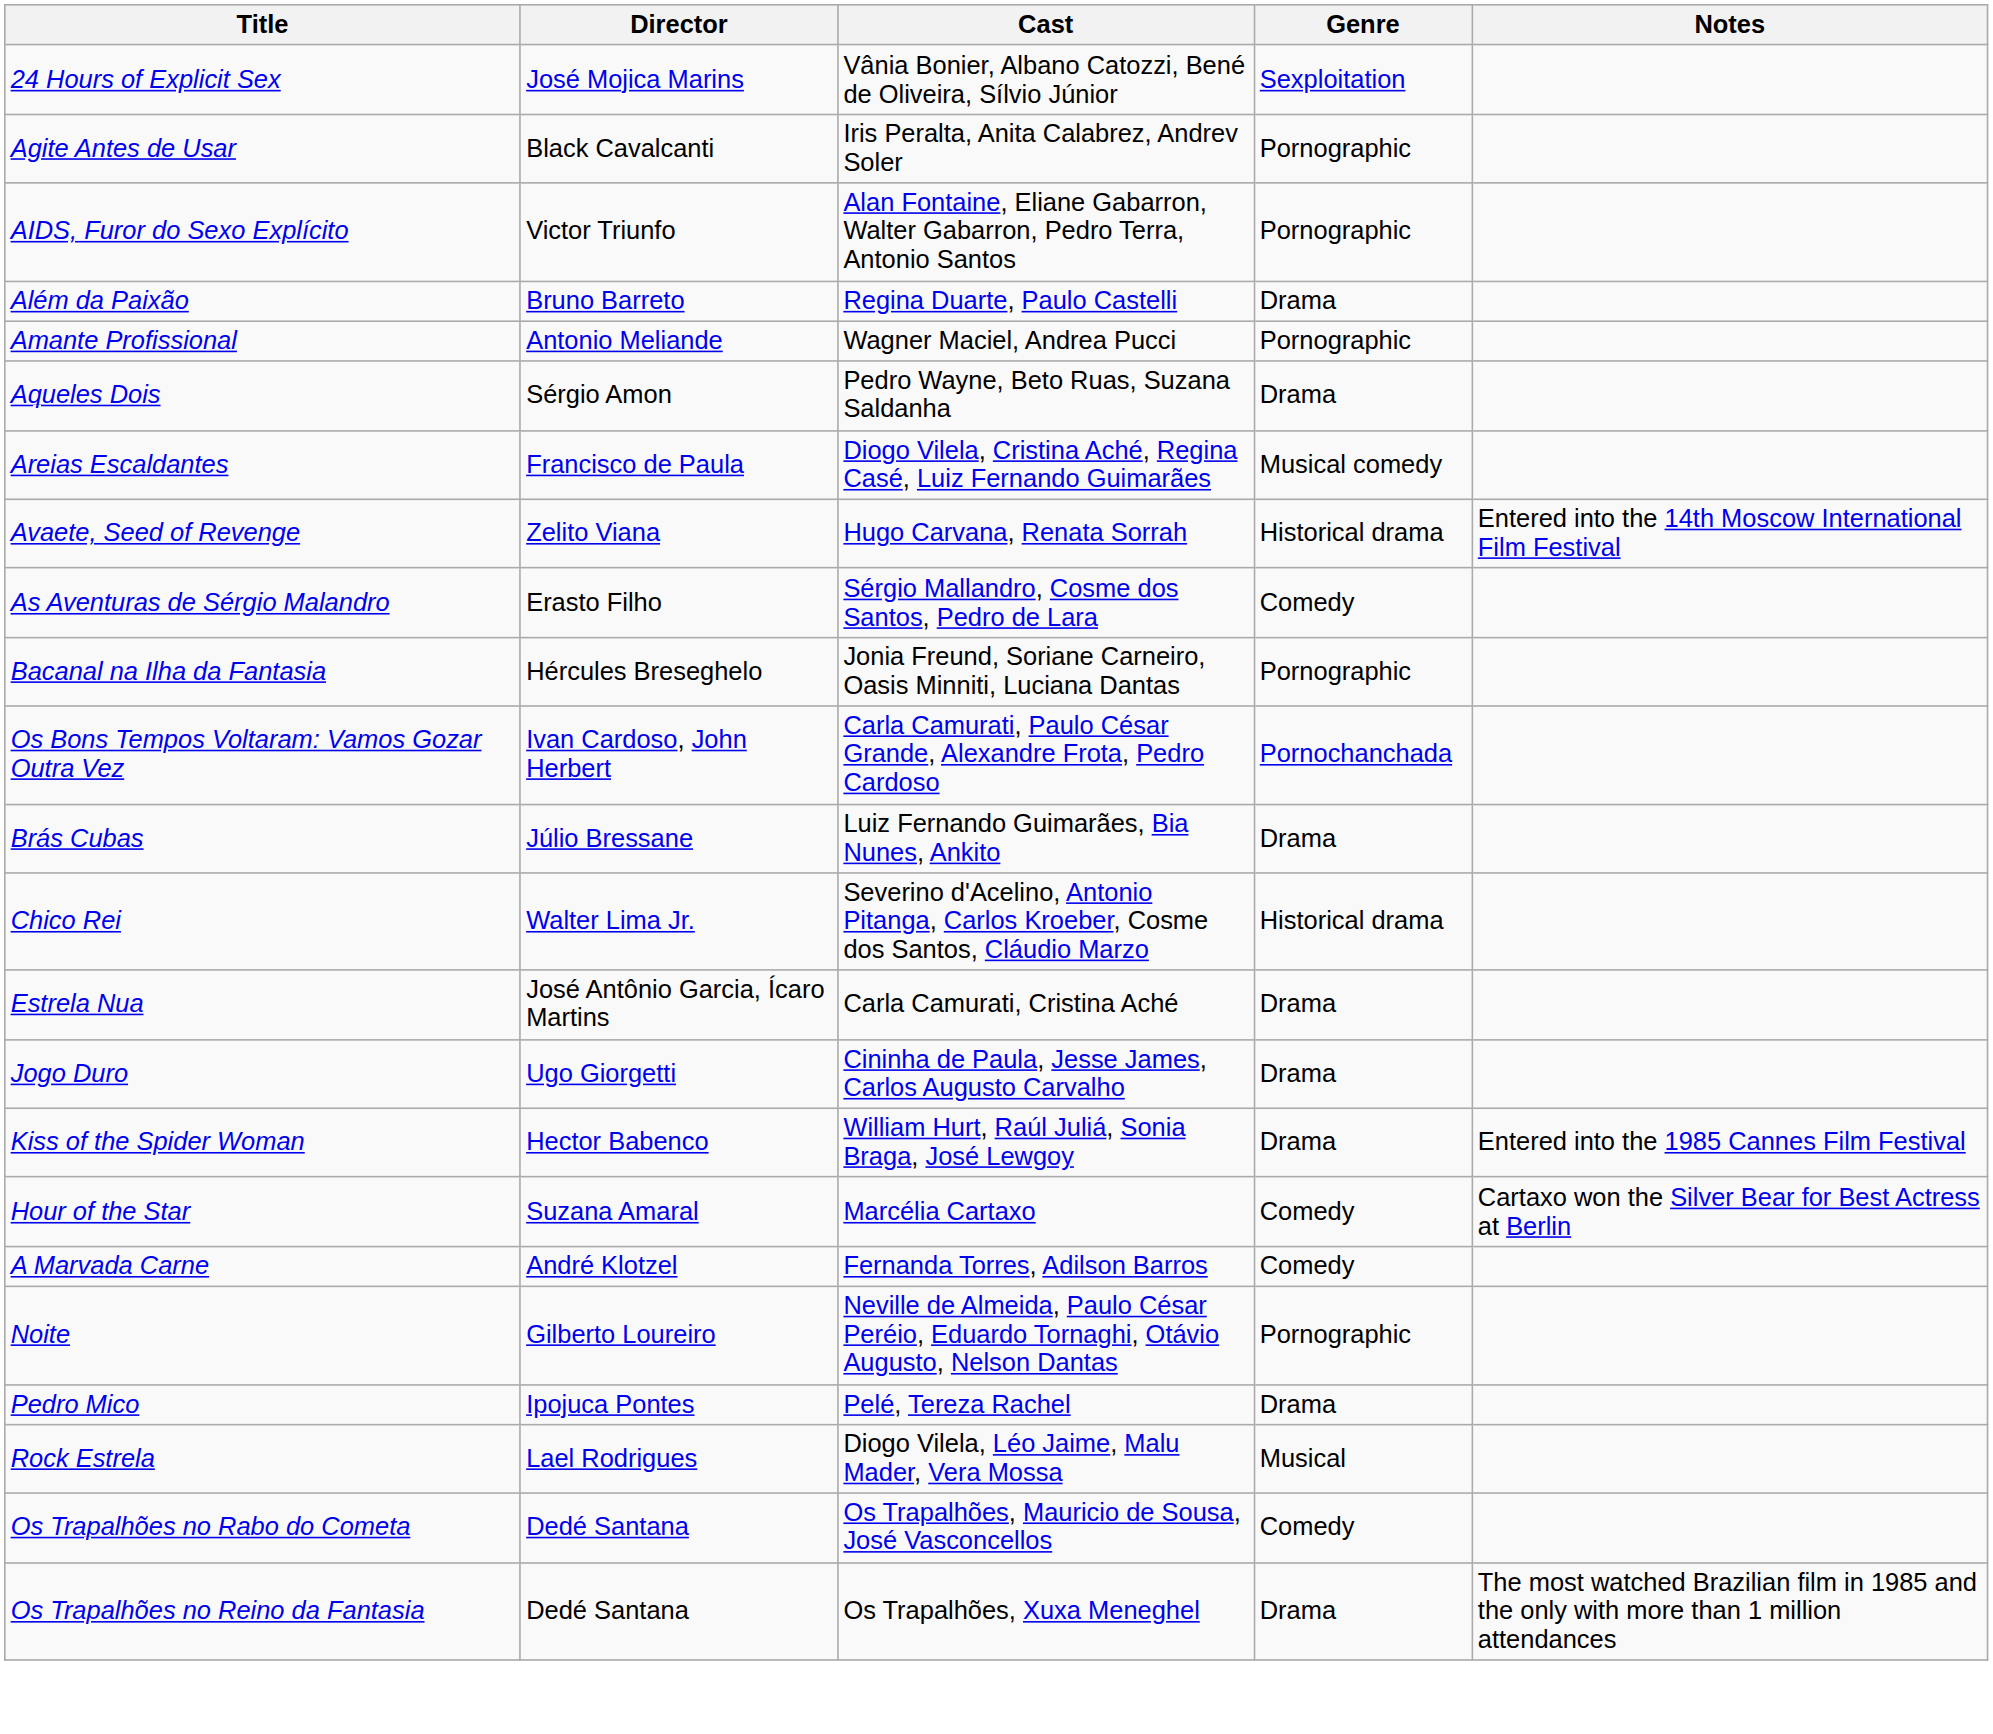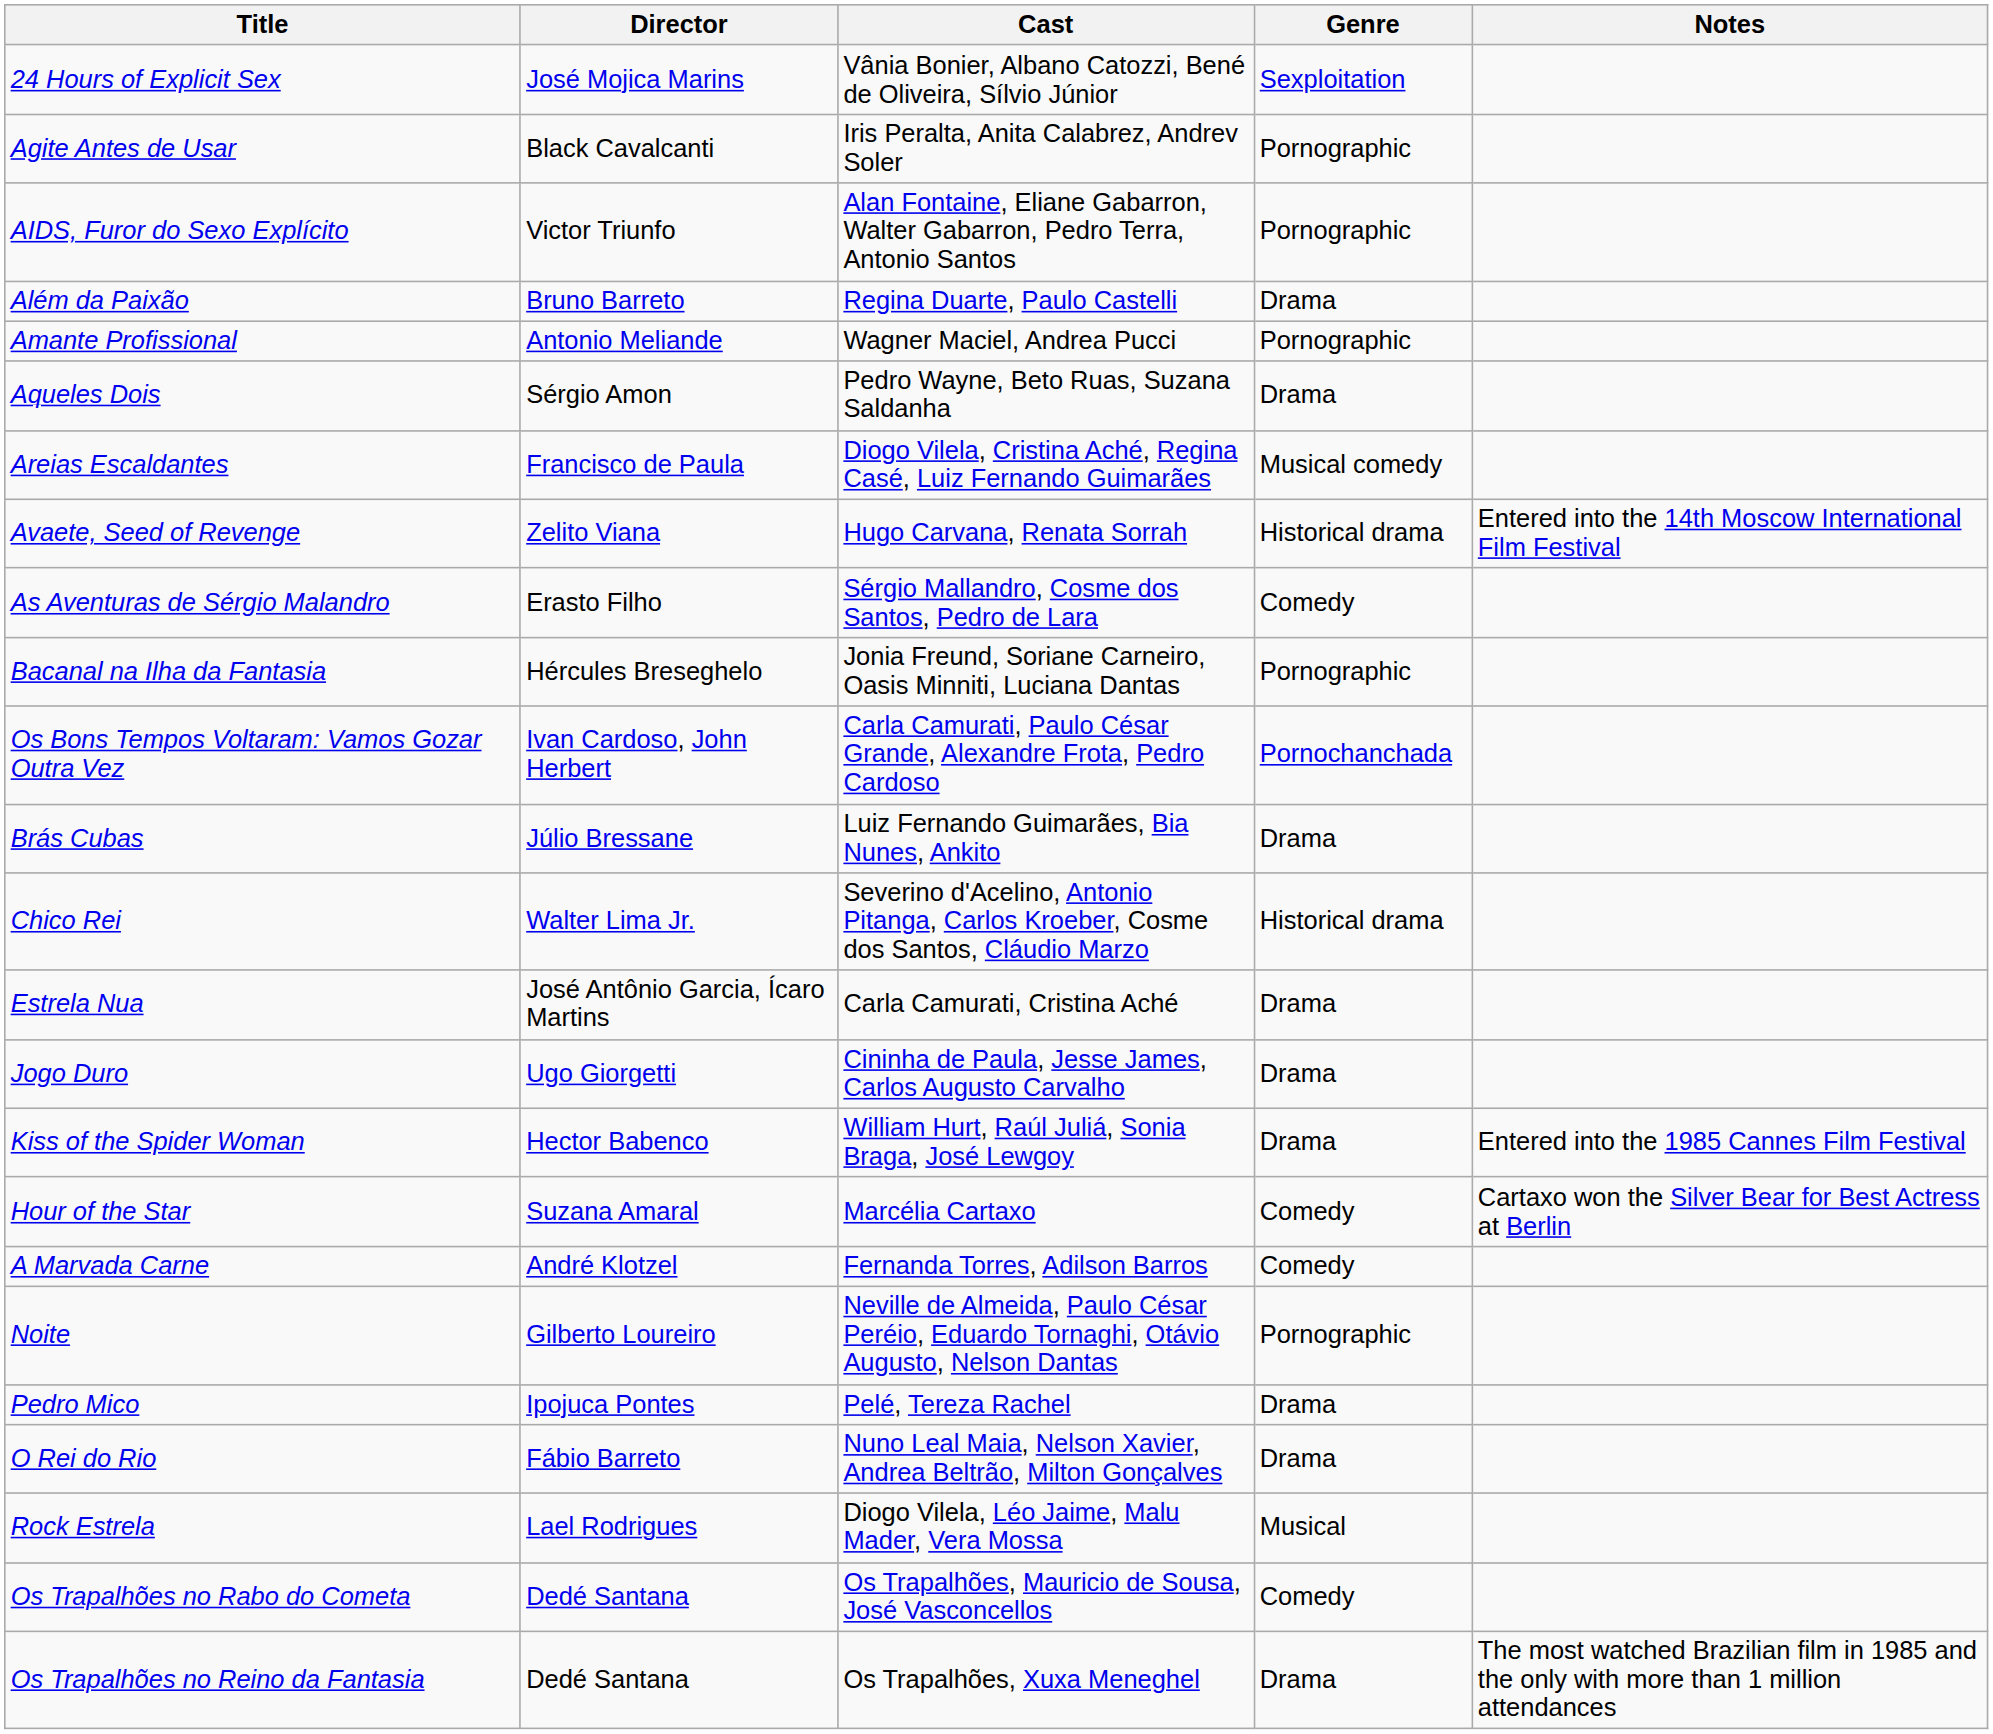 <table class="wikitable">
 <tr>
 <th width=26%>Title</th>
 <th width=16%>Director</th>
 <th width=21%>Cast</th>
 <th width=11%>Genre</th>
 <th width=26%>Notes</th>
 </tr>
 <tr>
 <td><em><a href='#'>24 Hours of Explicit Sex</a></em></td>
 <td><a href='#'>José Mojica Marins</a></td>
 <td>Vânia Bonier, Albano Catozzi, Bené de Oliveira, Sílvio Júnior</td>
 <td><a href='#'>Sexploitation</a></td>
 <td></td>
 </tr>
 <tr>
 <td><em><a href='#'>Agite Antes de Usar</a></em></td>
 <td>Black Cavalcanti</td>
 <td>Iris Peralta, Anita Calabrez, Andrev Soler</td>
 <td>Pornographic</td>
 <td></td>
 </tr>
 <tr>
 <td><em><a href='#'>AIDS, Furor do Sexo Explícito</a></em></td>
 <td>Victor Triunfo</td>
 <td><a href='#'>Alan Fontaine</a>, Eliane Gabarron, Walter Gabarron, Pedro Terra, Antonio Santos</td>
 <td>Pornographic</td>
 <td></td>
 </tr>
 <tr>
 <td><em><a href='#'>Além da Paixão</a></em></td>
 <td><a href='#'>Bruno Barreto</a></td>
 <td><a href='#'>Regina Duarte</a>, <a href='#'>Paulo Castelli</a></td>
 <td>Drama</td>
 <td></td>
 </tr>
 <tr>
 <td><em><a href='#'>Amante Profissional</a></em></td>
 <td><a href='#'>Antonio Meliande</a></td>
 <td>Wagner Maciel, Andrea Pucci</td>
 <td>Pornographic</td>
 <td></td>
 </tr>
 <tr>
 <td><em><a href='#'>Aqueles Dois</a></em></td>
 <td>Sérgio Amon</td>
 <td>Pedro Wayne, Beto Ruas, Suzana Saldanha</td>
 <td>Drama</td>
 <td></td>
 </tr>
 <tr>
 <td><em><a href='#'>Areias Escaldantes</a></em></td>
 <td><a href='#'>Francisco de Paula</a></td>
 <td><a href='#'>Diogo Vilela</a>, <a href='#'>Cristina Aché</a>, <a href='#'>Regina Casé</a>, <a href='#'>Luiz Fernando Guimarães</a></td>
 <td>Musical comedy</td>
 <td></td>
 </tr>
 <tr>
 <td><em><a href='#'>Avaete, Seed of Revenge</a></em></td>
 <td><a href='#'>Zelito Viana</a></td>
 <td><a href='#'>Hugo Carvana</a>, <a href='#'>Renata Sorrah</a></td>
 <td>Historical drama</td>
 <td>Entered into the <a href='#'>14th Moscow International Film Festival</a></td>
 </tr>
 <tr>
 <td><em><a href='#'>As Aventuras de Sérgio Malandro</a></em></td>
 <td>Erasto Filho</td>
 <td><a href='#'>Sérgio Mallandro</a>, <a href='#'>Cosme dos Santos</a>, <a href='#'>Pedro de Lara</a></td>
 <td>Comedy</td>
 <td></td>
 </tr>
 <tr>
 <td><em><a href='#'>Bacanal na Ilha da Fantasia</a></em></td>
 <td>Hércules Breseghelo</td>
 <td>Jonia Freund, Soriane Carneiro, Oasis Minniti, Luciana Dantas</td>
 <td>Pornographic</td>
 <td></td>
 </tr>
 <tr>
 <td><em><a href='#'>Os Bons Tempos Voltaram: Vamos Gozar Outra Vez</a></em></td>
 <td><a href='#'>Ivan Cardoso</a>, <a href='#'>John Herbert</a></td>
 <td><a href='#'>Carla Camurati</a>, <a href='#'>Paulo César Grande</a>, <a href='#'>Alexandre Frota</a>, <a href='#'>Pedro Cardoso</a></td>
 <td><a href='#'>Pornochanchada</a></td>
 <td></td>
 </tr>
 <tr>
 <td><em><a href='#'>Brás Cubas</a></em></td>
 <td><a href='#'>Júlio Bressane</a></td>
 <td>Luiz Fernando Guimarães, <a href='#'>Bia Nunes</a>, <a href='#'>Ankito</a></td>
 <td>Drama</td>
 <td></td>
 </tr>
 <tr>
 <td><em><a href='#'>Chico Rei</a></em></td>
 <td><a href='#'>Walter Lima Jr.</a></td>
 <td>Severino d'Acelino, <a href='#'>Antonio Pitanga</a>, <a href='#'>Carlos Kroeber</a>, Cosme dos Santos, <a href='#'>Cláudio Marzo</a></td>
 <td>Historical drama</td>
 <td></td>
 </tr>
 <tr>
 <td><em><a href='#'>Estrela Nua</a></em></td>
 <td>José Antônio Garcia, Ícaro Martins</td>
 <td>Carla Camurati, Cristina Aché</td>
 <td>Drama</td>
 <td></td>
 </tr>
 <tr>
 <td><em><a href='#'>Jogo Duro</a></em></td>
 <td><a href='#'>Ugo Giorgetti</a></td>
 <td><a href='#'>Cininha de Paula</a>, <a href='#'>Jesse James</a>, <a href='#'>Carlos Augusto Carvalho</a></td>
 <td>Drama</td>
 <td></td>
 </tr>
 <tr>
 <td><em><a href='#'>Kiss of the Spider Woman</a></em></td>
 <td><a href='#'>Hector Babenco</a></td>
 <td><a href='#'>William Hurt</a>, <a href='#'>Raúl Juliá</a>, <a href='#'>Sonia Braga</a>, <a href='#'>José Lewgoy</a></td>
 <td>Drama</td>
 <td>Entered into the <a href='#'>1985 Cannes Film Festival</a></td>
 </tr>
 <tr>
 <td><em><a href='#'>Hour of the Star</a></em></td>
 <td><a href='#'>Suzana Amaral</a></td>
 <td><a href='#'>Marcélia Cartaxo</a></td>
 <td>Comedy</td>
 <td>Cartaxo won the <a href='#'>Silver Bear for Best Actress</a> at <a href='#'>Berlin</a></td>
 </tr>
 <tr>
 <td><em><a href='#'>A Marvada Carne</a></em></td>
 <td><a href='#'>André Klotzel</a></td>
 <td><a href='#'>Fernanda Torres</a>, <a href='#'>Adilson Barros</a></td>
 <td>Comedy</td>
 <td></td>
 </tr>
 <tr>
 <td><em><a href='#'>Noite</a></em></td>
 <td><a href='#'>Gilberto Loureiro</a></td>
 <td><a href='#'>Neville de Almeida</a>, <a href='#'>Paulo César Peréio</a>, <a href='#'>Eduardo Tornaghi</a>, <a href='#'>Otávio Augusto</a>, <a href='#'>Nelson Dantas</a></td>
 <td>Pornographic</td>
 <td></td>
 </tr>
 <tr>
 <td><em><a href='#'>Pedro Mico</a></em></td>
 <td><a href='#'>Ipojuca Pontes</a></td>
 <td><a href='#'>Pelé</a>, <a href='#'>Tereza Rachel</a></td>
 <td>Drama</td>
 <td></td>
 </tr>
 <tr>
+<td><em><a href='#'>O Rei do Rio</a></em></td>
+<td><a href='#'>Fábio Barreto</a></td>
+<td><a href='#'>Nuno Leal Maia</a>, <a href='#'>Nelson Xavier</a>, <a href='#'>Andrea Beltrão</a>, <a href='#'>Milton Gonçalves</a></td>
+<td>Drama</td>
+<td></td>
+</tr>
+<tr>
 <td><em><a href='#'>Rock Estrela</a></em></td>
 <td><a href='#'>Lael Rodrigues</a></td>
 <td>Diogo Vilela, <a href='#'>Léo Jaime</a>, <a href='#'>Malu Mader</a>, <a href='#'>Vera Mossa</a></td>
 <td>Musical</td>
 <td></td>
 </tr>
 <tr>
 <td><em><a href='#'>Os Trapalhões no Rabo do Cometa</a></em></td>
 <td><a href='#'>Dedé Santana</a></td>
 <td><a href='#'>Os Trapalhões</a>, <a href='#'>Mauricio de Sousa</a>, <a href='#'>José Vasconcellos</a></td>
 <td>Comedy</td>
 <td></td>
 </tr>
 <tr>
 <td><em><a href='#'>Os Trapalhões no Reino da Fantasia</a></em></td>
 <td>Dedé Santana</td>
 <td>Os Trapalhões, <a href='#'>Xuxa Meneghel</a></td>
 <td>Drama</td>
 <td>The most watched Brazilian film in 1985 and the only with more than 1 million attendances</td>
 </tr>
 </table>
